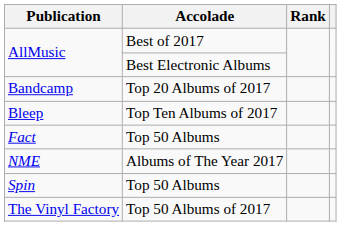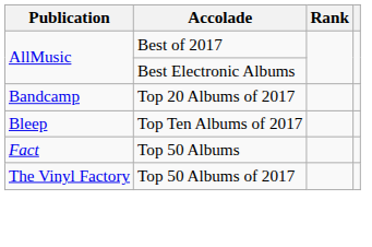 <table class="sortable wikitable">
 <tr>
 <th>Publication</th>
 <th>Accolade</th>
 <th>Rank</th>
 <th class="unsortable"></th>
 </tr>
 <tr>
 <td rowspan=2><a href='#'>AllMusic</a></td>
 <td>Best of 2017</td>
 <td rowspan=2></td>
 <td rowspan=2></td>
 </tr>
 <tr>
 <td>Best Electronic Albums</td>
 </tr>
 <tr>
 <td><a href='#'>Bandcamp</a></td>
 <td>Top 20 Albums of 2017</td>
 <td></td>
 <td></td>
 </tr>
 <tr>
 <td><a href='#'>Bleep</a></td>
 <td>Top Ten Albums of 2017</td>
 <td></td>
 <td></td>
 </tr>
 <tr>
 <td><em><a href='#'>Fact</a></em></td>
 <td>Top 50 Albums</td>
 <td></td>
 <td></td>
 </tr>
 <tr>
-<td><em><a href='#'>NME</a></em></td>
-<td>Albums of The Year 2017</td>
-<td></td>
-<td></td>
-</tr>
-<tr>
-<td><em><a href='#'>Spin</a></em></td>
-<td>Top 50 Albums</td>
-<td></td>
-<td></td>
-</tr>
-<tr>
 <td><a href='#'>The Vinyl Factory</a></td>
 <td>Top 50 Albums of 2017</td>
 <td></td>
 <td></td>
 </tr>
 </table>
